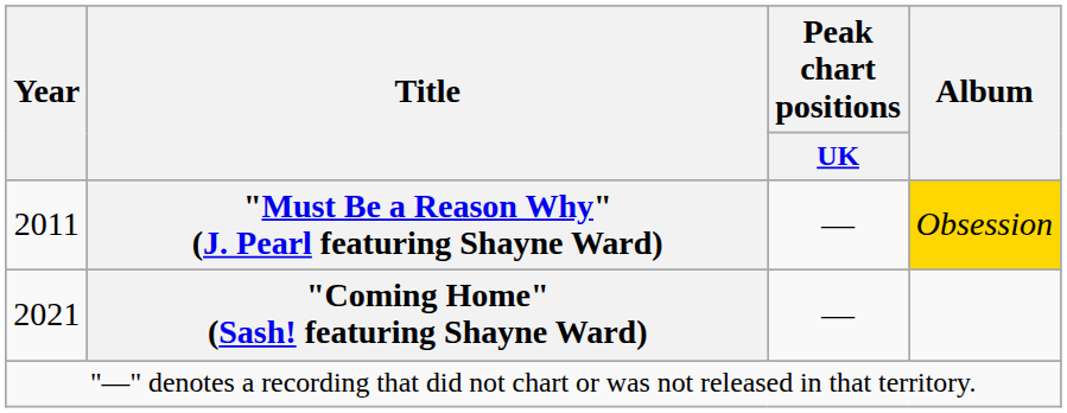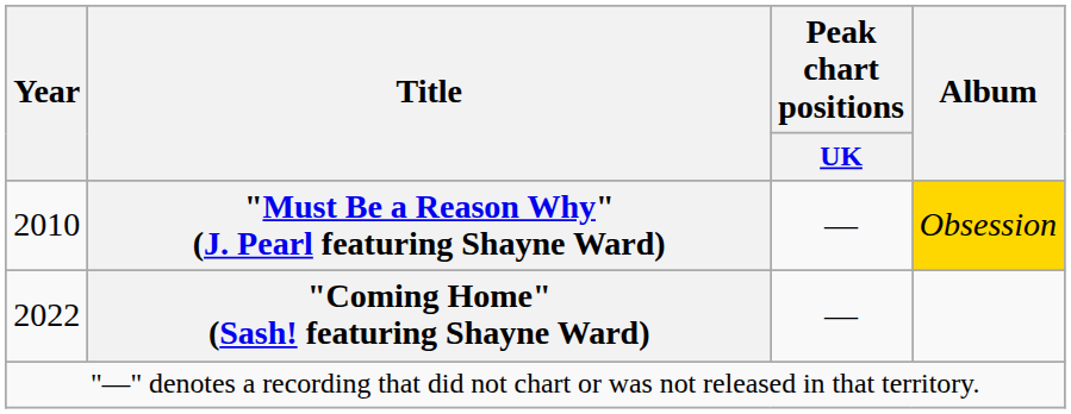 <table class="wikitable plainrowheaders" style="text-align:center;">
 <tr>
 <th scope="col" rowspan="2" style="width:1em;">Year</th>
 <th scope="col" rowspan="2" style="width:20em;">Title</th>
 <th scope="col">Peak chart positions</th>
 <th scope="col" rowspan="2">Album</th>
 </tr>
 <tr>
 <th scope="col" style="width:3em;font-size:85%;"><a href='#'>UK</a><br></th>
 </tr>
 <tr>
-<td>2011</td>
+<td>2010</td>
 <th scope="row">"<a href='#'>Must Be a Reason Why</a>"<br><span>(<a href='#'>J. Pearl</a> featuring Shayne Ward)</span></th>
 <td>—</td>
 <td style="background: gold;"><em>Obsession</em></td>
 </tr>
 <tr>
-<td>2021</td>
+<td>2022</td>
 <th scope="row">"Coming Home"<br><span>(<a href='#'>Sash!</a> featuring Shayne Ward)</span></th>
 <td>—</td>
 <td></td>
 </tr>
 <tr>
 <td colspan="20" style="font-size:85%">"—" denotes a recording that did not chart or was not released in that territory.</td>
 </tr>
 </table>
